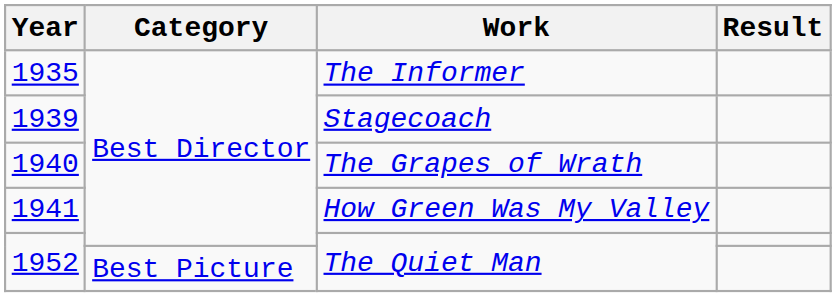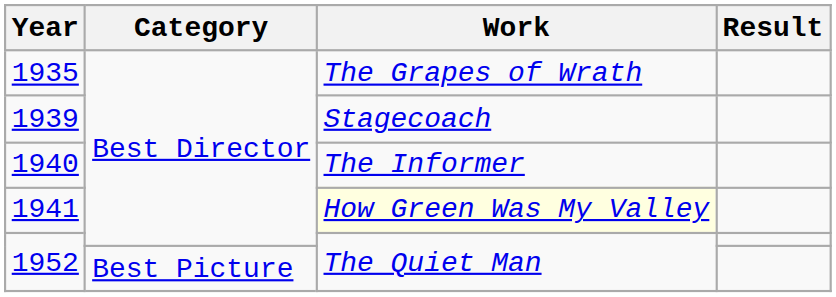 <table class="wikitable">
 <tr>
 <th>Year</th>
 <th>Category</th>
 <th>Work</th>
 <th>Result</th>
 </tr>
 <tr>
 <td><a href='#'>1935</a></td>
 <td rowspan="5"><a href='#'>Best Director</a></td>
-<td><em><a href='#'>The Informer</a></em></td>
+<td><em><a href='#'>The Grapes of Wrath</a></em></td>
 <td></td>
 </tr>
 <tr>
 <td><a href='#'>1939</a></td>
 <td><em><a href='#'>Stagecoach</a></em></td>
 <td></td>
 </tr>
 <tr>
 <td><a href='#'>1940</a></td>
-<td><em><a href='#'>The Grapes of Wrath</a></em></td>
+<td><em><a href='#'>The Informer</a></em></td>
 <td></td>
 </tr>
 <tr>
 <td><a href='#'>1941</a></td>
-<td><em><a href='#'>How Green Was My Valley</a></em></td>
+<td style="background: lightyellow;"><em><a href='#'>How Green Was My Valley</a></em></td>
 <td></td>
 </tr>
 <tr>
 <td rowspan="2"><a href='#'>1952</a></td>
 <td rowspan="2"><em><a href='#'>The Quiet Man</a></em></td>
 <td></td>
 </tr>
 <tr>
 <td><a href='#'>Best Picture</a></td>
 <td></td>
 </tr>
 </table>
